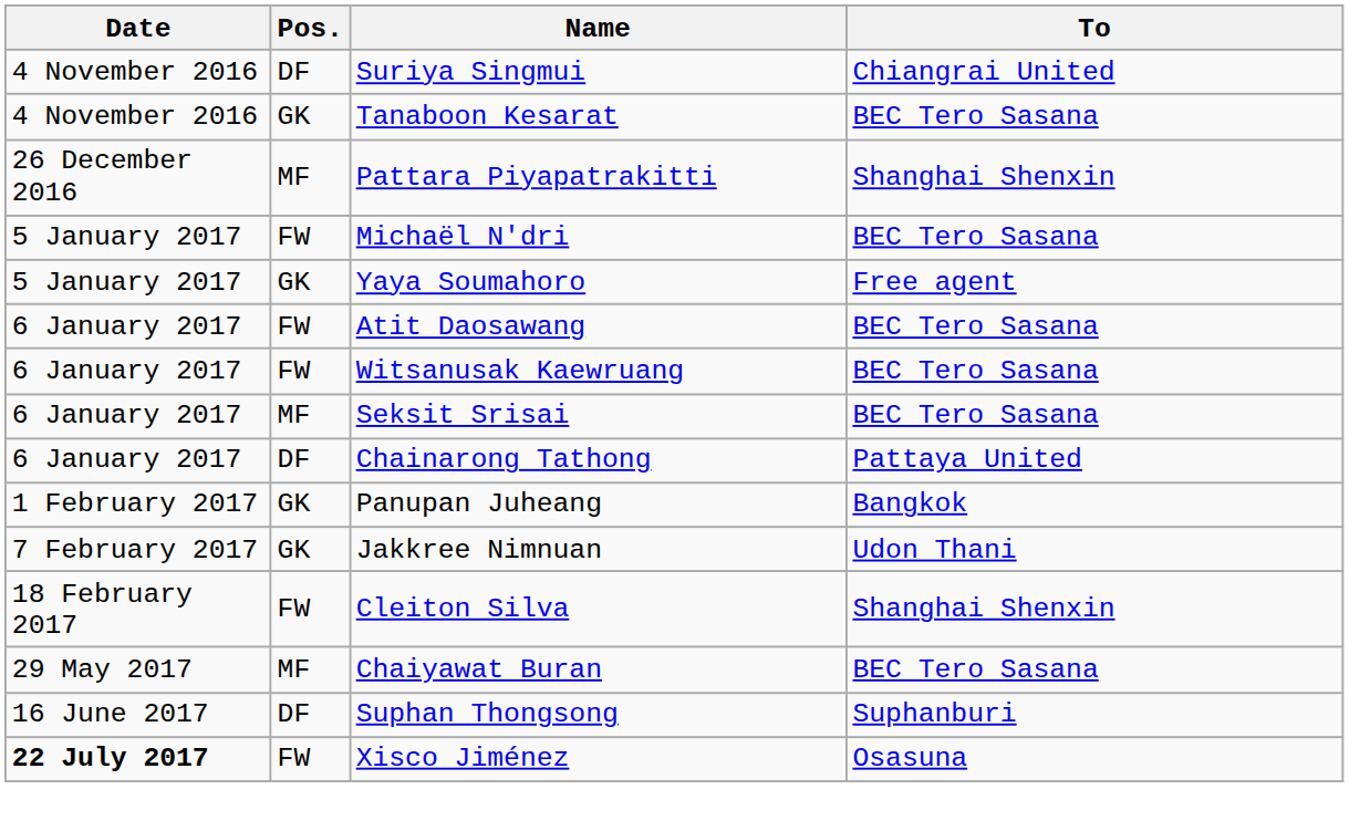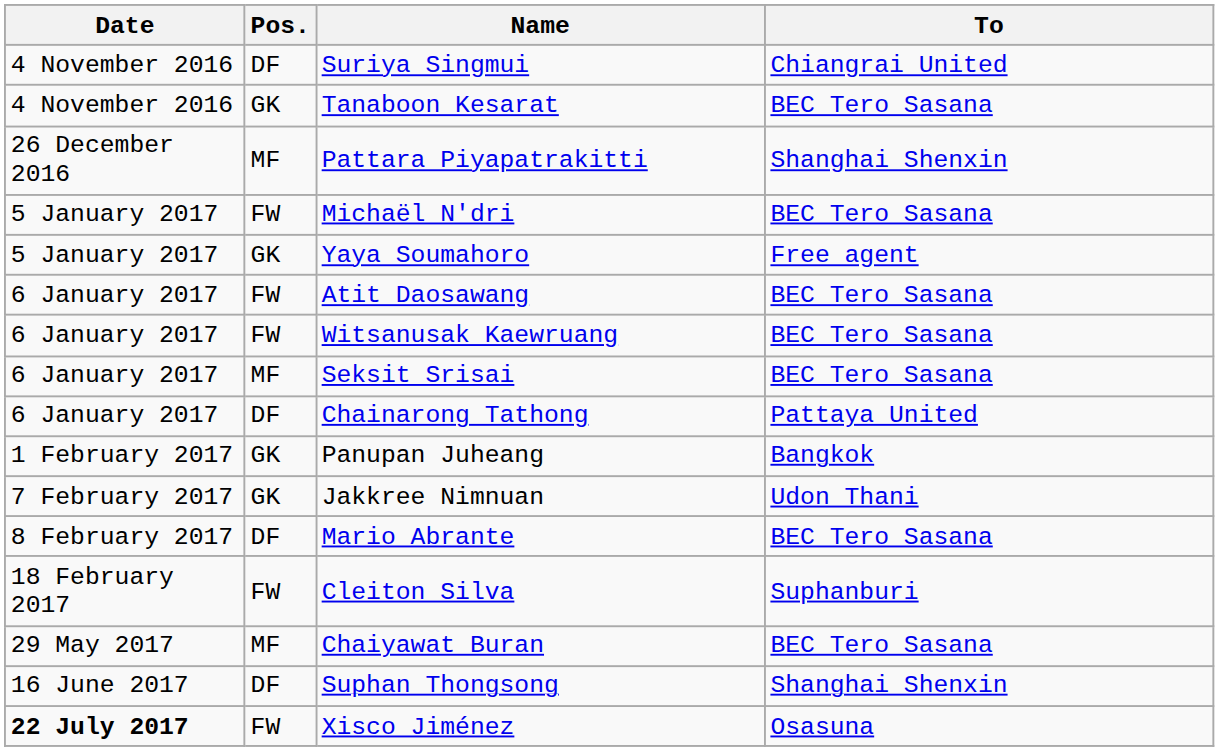 <table class="wikitable">
 <tr>
 <th width="120">Date</th>
 <th>Pos.</th>
 <th width="230">Name</th>
 <th width="230">To</th>
 </tr>
 <tr>
 <td>4 November 2016</td>
 <td>DF</td>
 <td> <a href='#'>Suriya Singmui</a></td>
 <td> <a href='#'>Chiangrai United</a></td>
 </tr>
 <tr>
 <td>4 November 2016</td>
 <td>GK</td>
 <td> <a href='#'>Tanaboon Kesarat</a></td>
 <td> <a href='#'>BEC Tero Sasana</a></td>
 </tr>
 <tr>
 <td>26 December 2016</td>
 <td>MF</td>
 <td> <a href='#'>Pattara Piyapatrakitti</a></td>
 <td> <a href='#'>Shanghai Shenxin</a></td>
 </tr>
 <tr>
 <td>5 January 2017</td>
 <td>FW</td>
 <td> <a href='#'>Michaël N'dri</a></td>
 <td> <a href='#'>BEC Tero Sasana</a></td>
 </tr>
 <tr>
 <td>5 January 2017</td>
 <td>GK</td>
 <td> <a href='#'>Yaya Soumahoro</a></td>
 <td> <a href='#'>Free agent</a></td>
 </tr>
 <tr>
 <td>6 January 2017</td>
 <td>FW</td>
 <td> <a href='#'>Atit Daosawang</a></td>
 <td> <a href='#'>BEC Tero Sasana</a></td>
 </tr>
 <tr>
 <td>6 January 2017</td>
 <td>FW</td>
 <td> <a href='#'>Witsanusak Kaewruang</a></td>
 <td> <a href='#'>BEC Tero Sasana</a></td>
 </tr>
 <tr>
 <td>6 January 2017</td>
 <td>MF</td>
 <td> <a href='#'>Seksit Srisai</a></td>
 <td> <a href='#'>BEC Tero Sasana</a></td>
 </tr>
 <tr>
 <td>6 January 2017</td>
 <td>DF</td>
 <td> <a href='#'>Chainarong Tathong</a></td>
 <td> <a href='#'>Pattaya United</a></td>
 </tr>
 <tr>
 <td>1 February 2017</td>
 <td>GK</td>
 <td> Panupan Juheang</td>
 <td> <a href='#'>Bangkok</a></td>
 </tr>
 <tr>
 <td>7 February 2017</td>
 <td>GK</td>
 <td> Jakkree Nimnuan</td>
 <td> <a href='#'>Udon Thani</a></td>
 </tr>
 <tr>
+<td>8 February 2017</td>
+<td>DF</td>
+<td> <a href='#'>Mario Abrante</a></td>
+<td> <a href='#'>BEC Tero Sasana</a></td>
+</tr>
+<tr>
 <td>18 February 2017</td>
 <td>FW</td>
 <td> <a href='#'>Cleiton Silva</a></td>
-<td> <a href='#'>Shanghai Shenxin</a></td>
+<td> <a href='#'>Suphanburi</a></td>
 </tr>
 <tr>
 <td>29 May 2017</td>
 <td>MF</td>
 <td> <a href='#'>Chaiyawat Buran</a></td>
 <td> <a href='#'>BEC Tero Sasana</a></td>
 </tr>
 <tr>
 <td>16 June 2017</td>
 <td>DF</td>
 <td> <a href='#'>Suphan Thongsong</a></td>
-<td> <a href='#'>Suphanburi</a></td>
+<td> <a href='#'>Shanghai Shenxin</a></td>
 </tr>
 <tr>
 <td><strong>22 July 2017</strong></td>
 <td>FW</td>
 <td> <a href='#'>Xisco Jiménez</a></td>
 <td> <a href='#'>Osasuna</a></td>
 </tr>
 </table>
